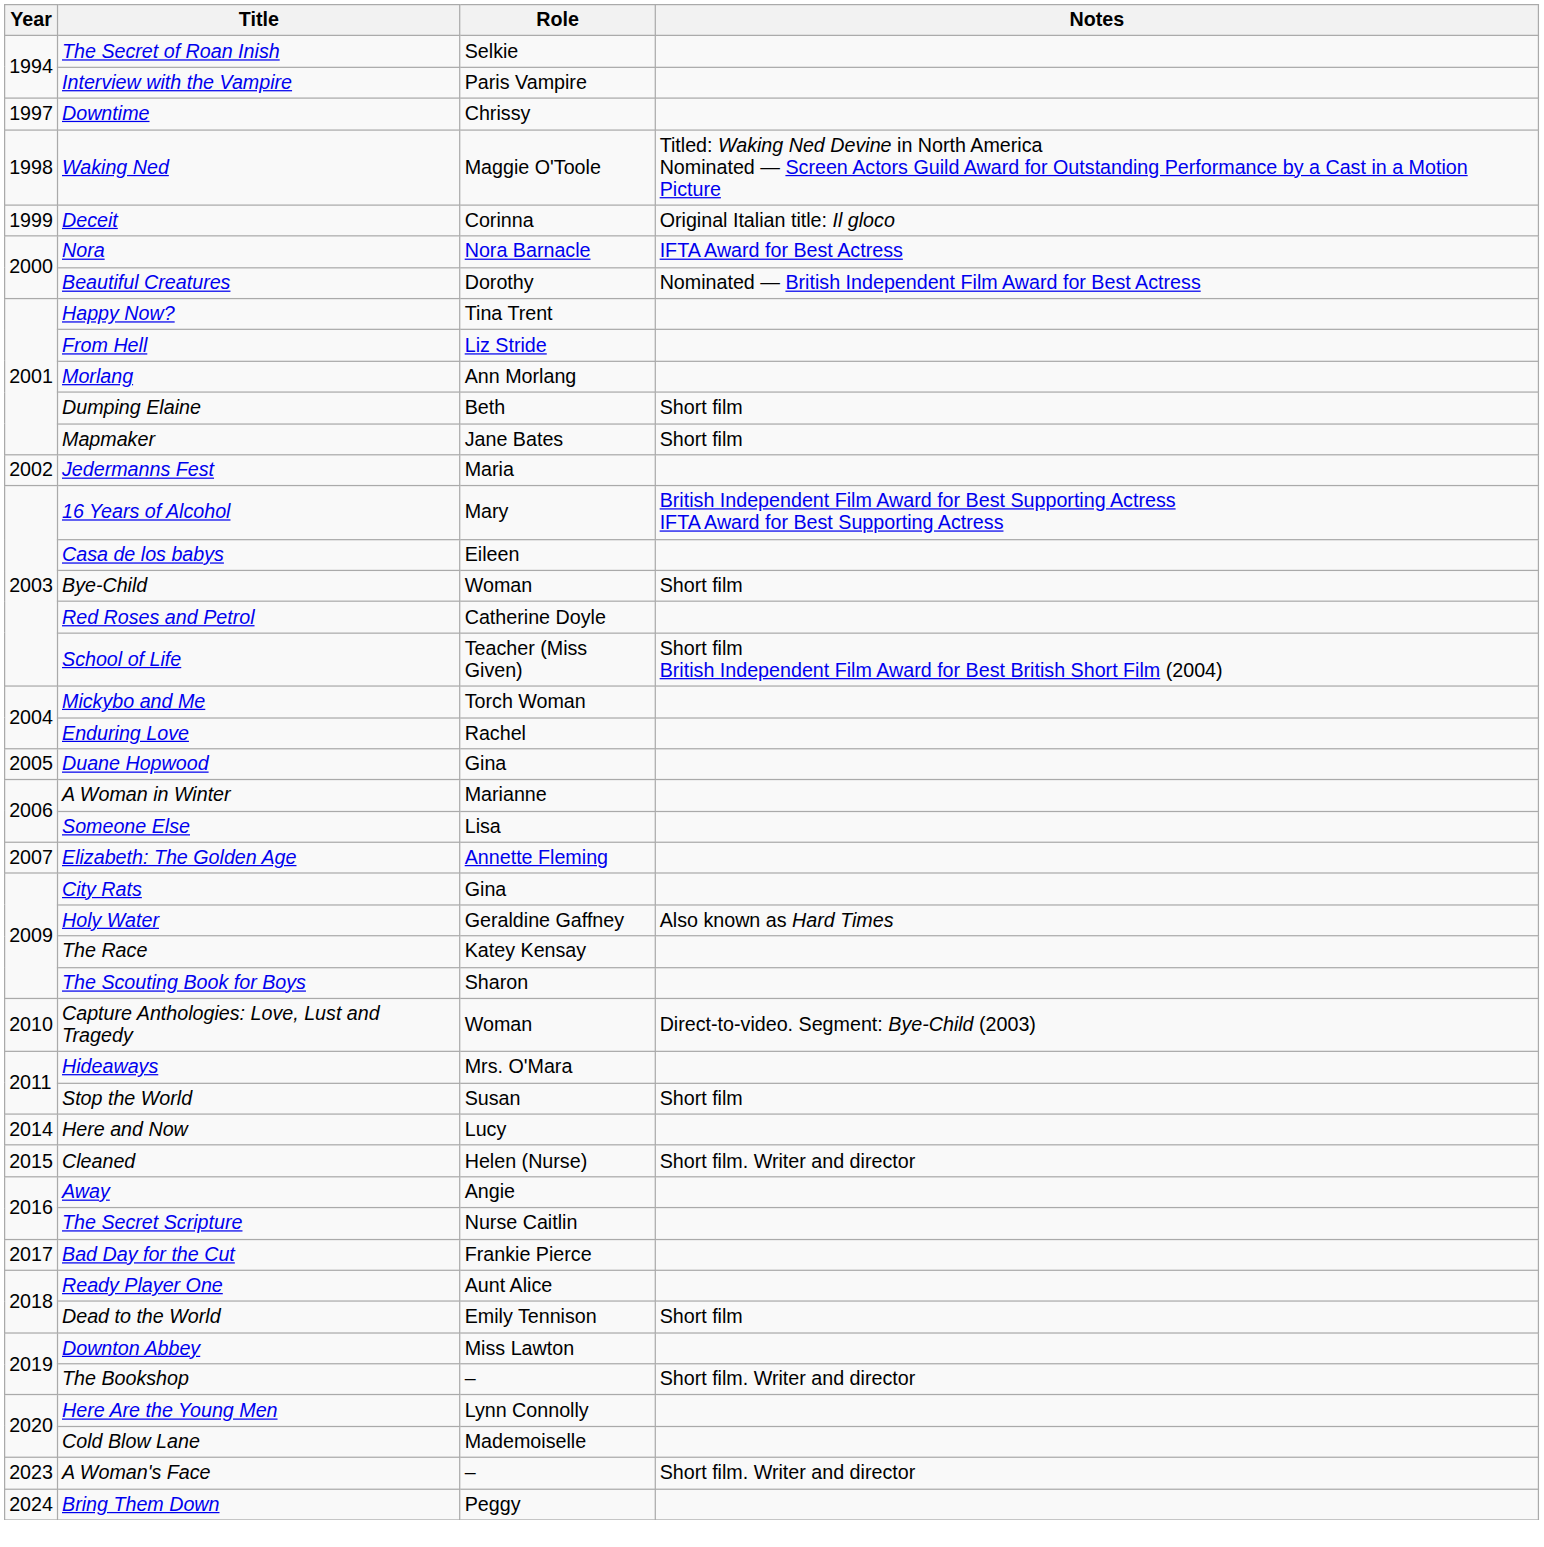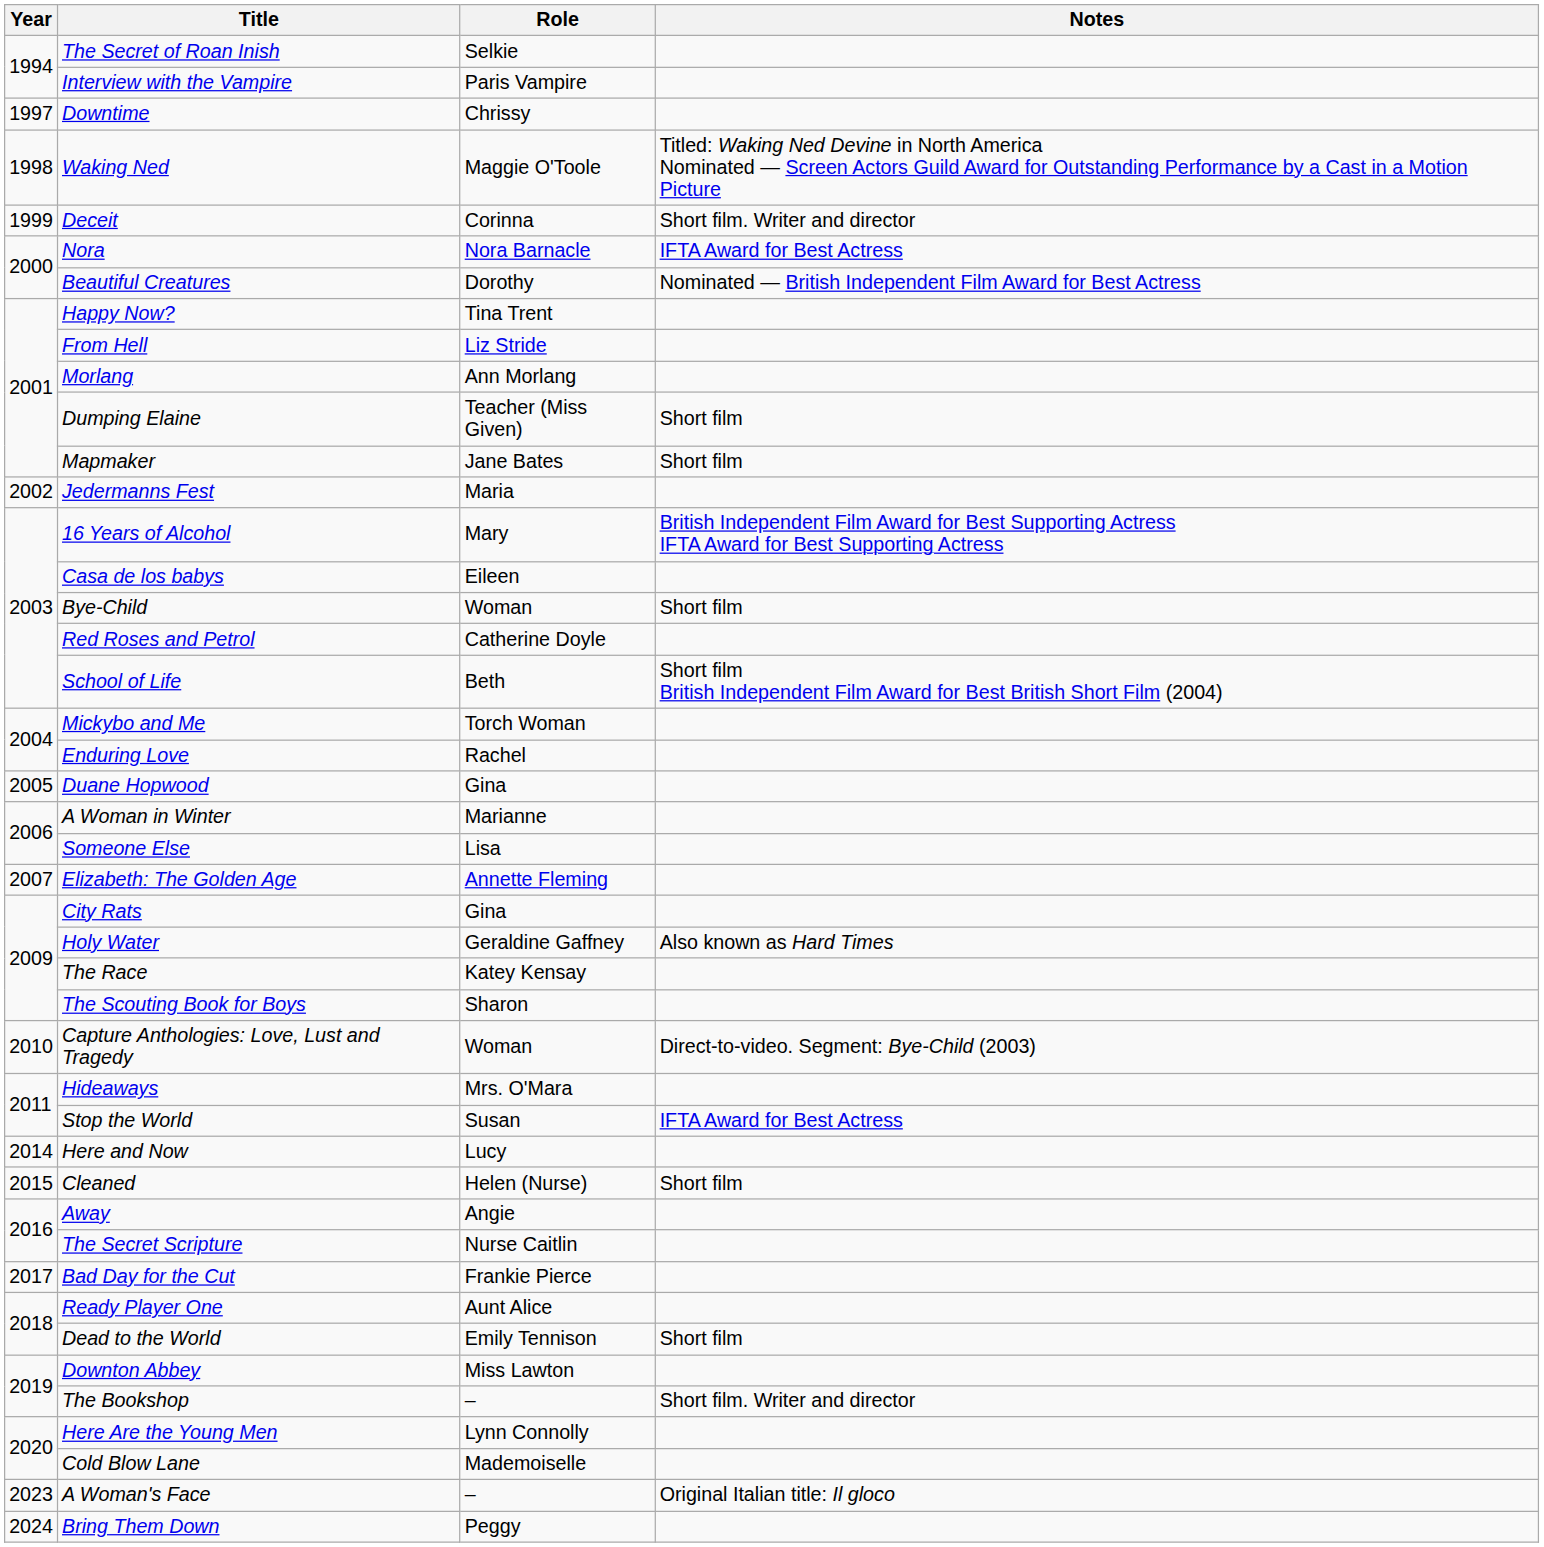 <table class="wikitable">
 <tr>
 <th>Year</th>
 <th>Title</th>
 <th>Role</th>
 <th>Notes</th>
 </tr>
 <tr>
 <td rowspan="2">1994</td>
 <td><em><a href='#'>The Secret of Roan Inish</a></em></td>
 <td>Selkie</td>
 <td></td>
 </tr>
 <tr>
 <td><em><a href='#'>Interview with the Vampire</a></em></td>
 <td>Paris Vampire</td>
 <td></td>
 </tr>
 <tr>
 <td>1997</td>
 <td><em><a href='#'>Downtime</a></em></td>
 <td>Chrissy</td>
 <td></td>
 </tr>
 <tr>
 <td>1998</td>
 <td><em><a href='#'>Waking Ned</a></em></td>
 <td>Maggie O'Toole</td>
 <td>Titled: <em>Waking Ned Devine</em> in North America<br>Nominated — <a href='#'>Screen Actors Guild Award for Outstanding Performance by a Cast in a Motion Picture</a></td>
 </tr>
 <tr>
 <td>1999</td>
 <td><a href='#'><em>Deceit</em></a></td>
 <td>Corinna</td>
-<td>Original Italian title: <em>Il gloco</em></td>
+<td>Short film. Writer and director</td>
 </tr>
 <tr>
 <td rowspan="2">2000</td>
 <td><a href='#'><em>Nora</em></a></td>
 <td><a href='#'>Nora Barnacle</a></td>
 <td><a href='#'>IFTA Award for Best Actress</a></td>
 </tr>
 <tr>
 <td><em><a href='#'>Beautiful Creatures</a></em></td>
 <td>Dorothy</td>
 <td>Nominated — <a href='#'>British Independent Film Award for Best Actress</a></td>
 </tr>
 <tr>
 <td rowspan="5">2001</td>
 <td><em><a href='#'>Happy Now?</a></em></td>
 <td>Tina Trent</td>
 <td></td>
 </tr>
 <tr>
 <td><a href='#'><em>From Hell</em></a></td>
 <td><a href='#'>Liz Stride</a></td>
 <td></td>
 </tr>
 <tr>
 <td><em><a href='#'>Morlang</a></em></td>
 <td>Ann Morlang</td>
 <td></td>
 </tr>
 <tr>
 <td><em>Dumping Elaine</em></td>
-<td>Beth</td>
+<td>Teacher (Miss Given)</td>
 <td>Short film</td>
 </tr>
 <tr>
 <td><em>Mapmaker</em></td>
 <td>Jane Bates</td>
 <td>Short film</td>
 </tr>
 <tr>
 <td>2002</td>
 <td><em><a href='#'>Jedermanns Fest</a></em></td>
 <td>Maria</td>
 <td></td>
 </tr>
 <tr>
 <td rowspan="5">2003</td>
 <td><em><a href='#'>16 Years of Alcohol</a></em></td>
 <td>Mary</td>
 <td><a href='#'>British Independent Film Award for Best Supporting Actress</a><br><a href='#'>IFTA Award for Best Supporting Actress</a></td>
 </tr>
 <tr>
 <td><em><a href='#'>Casa de los babys</a></em></td>
 <td>Eileen</td>
 <td></td>
 </tr>
 <tr>
 <td><em>Bye-Child</em></td>
 <td>Woman</td>
 <td>Short film</td>
 </tr>
 <tr>
 <td><em><a href='#'>Red Roses and Petrol</a></em></td>
 <td>Catherine Doyle</td>
 <td></td>
 </tr>
 <tr>
 <td><em><a href='#'>School of Life</a></em></td>
-<td>Teacher (Miss Given)</td>
+<td>Beth</td>
 <td>Short film<br><a href='#'>British Independent Film Award for Best British Short Film</a> (2004)</td>
 </tr>
 <tr>
 <td rowspan="2">2004</td>
 <td><em><a href='#'>Mickybo and Me</a></em></td>
 <td>Torch Woman</td>
 <td></td>
 </tr>
 <tr>
 <td><a href='#'><em>Enduring Love</em></a></td>
 <td>Rachel</td>
 <td></td>
 </tr>
 <tr>
 <td>2005</td>
 <td><em><a href='#'>Duane Hopwood</a></em></td>
 <td>Gina</td>
 <td></td>
 </tr>
 <tr>
 <td rowspan="2">2006</td>
 <td><em>A Woman in Winter</em></td>
 <td>Marianne</td>
 <td></td>
 </tr>
 <tr>
 <td><a href='#'><em>Someone Else</em></a></td>
 <td>Lisa</td>
 <td></td>
 </tr>
 <tr>
 <td>2007</td>
 <td><em><a href='#'>Elizabeth: The Golden Age</a></em></td>
 <td><a href='#'>Annette Fleming</a></td>
 <td></td>
 </tr>
 <tr>
 <td rowspan="4">2009</td>
 <td><em><a href='#'>City Rats</a></em></td>
 <td>Gina</td>
 <td></td>
 </tr>
 <tr>
 <td><em><a href='#'>Holy Water</a></em></td>
 <td>Geraldine Gaffney</td>
 <td>Also known as <em>Hard Times</em></td>
 </tr>
 <tr>
 <td><em>The Race</em></td>
 <td>Katey Kensay</td>
 <td></td>
 </tr>
 <tr>
 <td><em><a href='#'>The Scouting Book for Boys</a></em></td>
 <td>Sharon</td>
 <td></td>
 </tr>
 <tr>
 <td>2010</td>
 <td><em>Capture Anthologies: Love, Lust and Tragedy</em></td>
 <td>Woman</td>
 <td>Direct-to-video. Segment: <em>Bye-Child</em> (2003)</td>
 </tr>
 <tr>
 <td rowspan="2">2011</td>
 <td><em><a href='#'>Hideaways</a></em></td>
 <td>Mrs. O'Mara</td>
 <td></td>
 </tr>
 <tr>
 <td><em>Stop the World</em></td>
 <td>Susan</td>
-<td>Short film</td>
+<td><a href='#'>IFTA Award for Best Actress</a></td>
 </tr>
 <tr>
 <td>2014</td>
 <td><em>Here and Now</em></td>
 <td>Lucy</td>
 <td></td>
 </tr>
 <tr>
 <td>2015</td>
 <td><em>Cleaned</em></td>
 <td>Helen (Nurse)</td>
-<td>Short film. Writer and director</td>
+<td>Short film</td>
 </tr>
 <tr>
 <td rowspan="2">2016</td>
 <td><em><a href='#'>Away</a></em></td>
 <td>Angie</td>
 <td></td>
 </tr>
 <tr>
 <td><em><a href='#'>The Secret Scripture</a></em></td>
 <td>Nurse Caitlin</td>
 <td></td>
 </tr>
 <tr>
 <td>2017</td>
 <td><em><a href='#'>Bad Day for the Cut</a></em></td>
 <td>Frankie Pierce</td>
 <td></td>
 </tr>
 <tr>
 <td rowspan="2">2018</td>
 <td><em><a href='#'>Ready Player One</a></em></td>
 <td>Aunt Alice</td>
 <td></td>
 </tr>
 <tr>
 <td><em>Dead to the World</em></td>
 <td>Emily Tennison</td>
 <td>Short film</td>
 </tr>
 <tr>
 <td rowspan="2">2019</td>
 <td><em><a href='#'>Downton Abbey</a></em></td>
 <td>Miss Lawton</td>
 <td></td>
 </tr>
 <tr>
 <td><em>The Bookshop</em></td>
 <td>–</td>
 <td>Short film. Writer and director</td>
 </tr>
 <tr>
 <td rowspan="2">2020</td>
 <td><em><a href='#'>Here Are the Young Men</a></em></td>
 <td>Lynn Connolly</td>
 <td></td>
 </tr>
 <tr>
 <td><em>Cold Blow Lane</em></td>
 <td>Mademoiselle</td>
 <td></td>
 </tr>
 <tr>
 <td>2023</td>
 <td><em>A Woman's Face</em></td>
 <td>–</td>
-<td>Short film. Writer and director</td>
+<td>Original Italian title: <em>Il gloco</em></td>
 </tr>
 <tr>
 <td>2024</td>
 <td><em><a href='#'>Bring Them Down</a></em></td>
 <td>Peggy</td>
 <td></td>
 </tr>
 </table>
